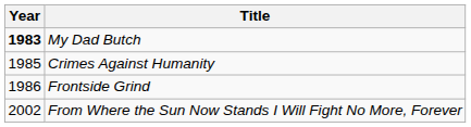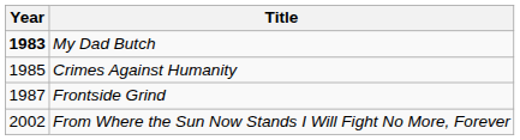 <table class="wikitable">
 <tr>
 <th>Year</th>
 <th>Title</th>
 </tr>
 <tr>
 <td align="left" valign="top"><strong>1983</strong></td>
 <td align="left" valign="top"><em>My Dad Butch</em></td>
 </tr>
 <tr>
 <td align="left" valign="top">1985</td>
 <td align="left" valign="top"><em>Crimes Against Humanity</em></td>
 </tr>
 <tr>
-<td align="left" valign="top">1986</td>
+<td align="left" valign="top">1987</td>
 <td align="left" valign="top"><em>Frontside Grind</em></td>
 </tr>
 <tr>
 <td align="left" valign="top">2002</td>
 <td align="left" valign="top"><em>From Where the Sun Now Stands I Will Fight No More, Forever</em></td>
 </tr>
 </table>
